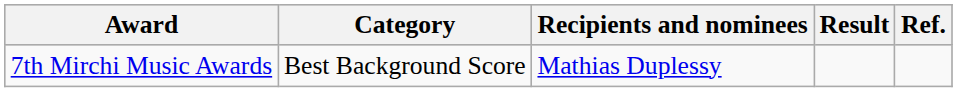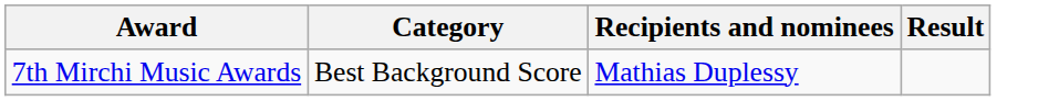 <table class="wikitable sortable">
 <tr>
 <th>Award</th>
 <th>Category</th>
 <th>Recipients and nominees</th>
 <th>Result</th>
-<th>Ref.</th>
 </tr>
 <tr>
 <td><a href='#'>7th Mirchi Music Awards</a></td>
 <td>Best Background Score</td>
 <td><a href='#'>Mathias Duplessy</a></td>
 <td></td>
-<td></td>
 </tr>
 </table>
